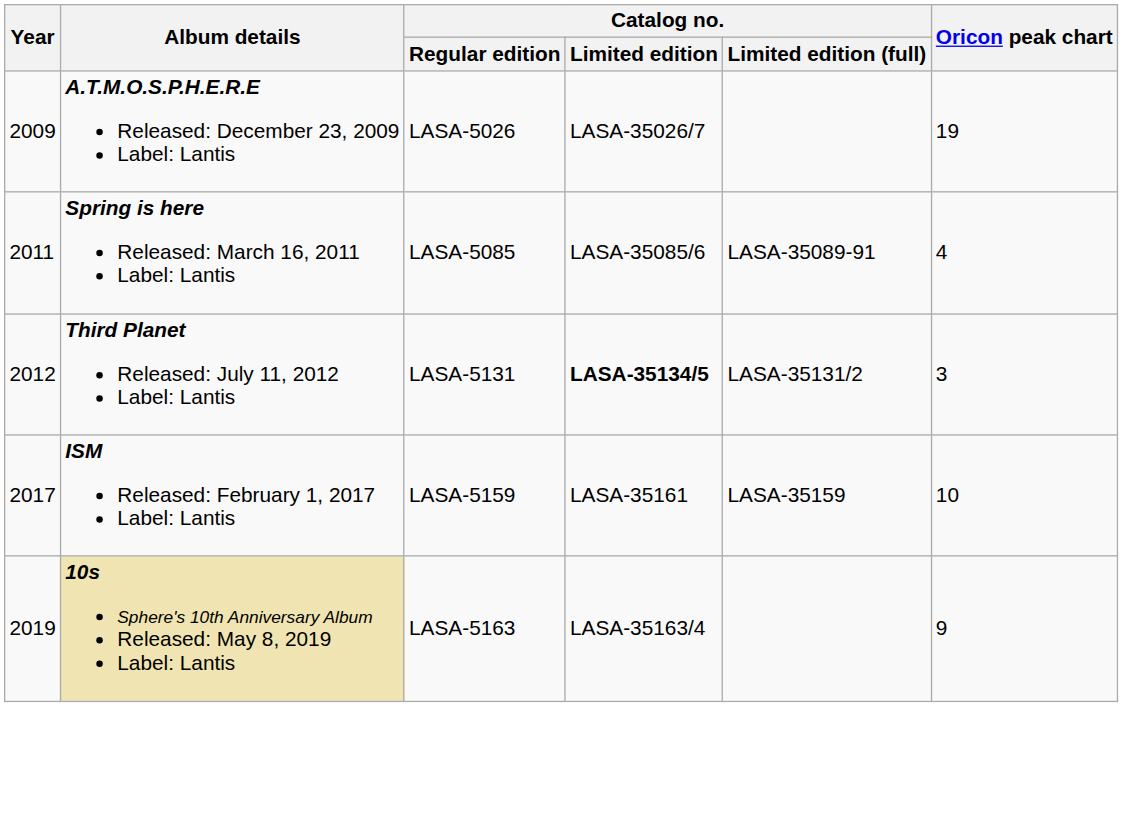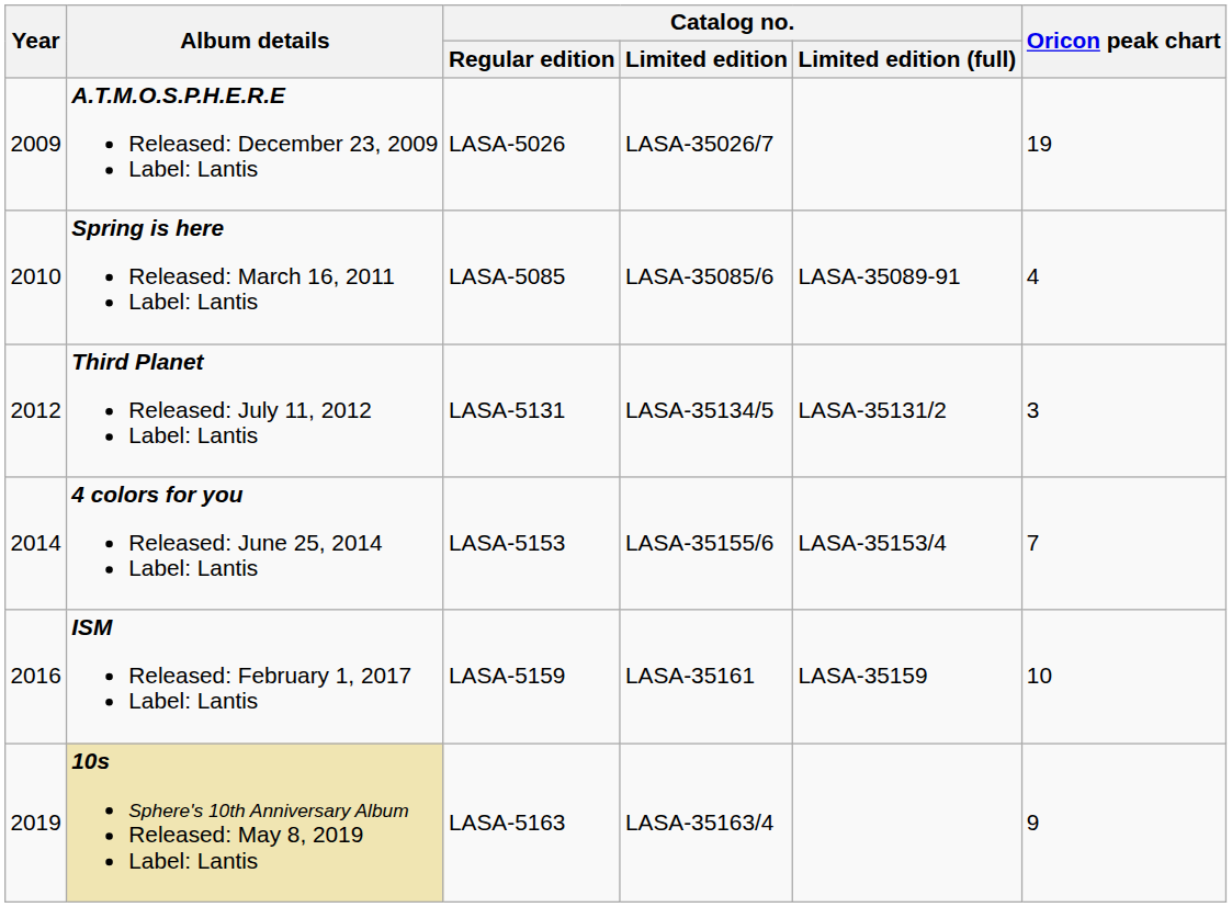 <table class="wikitable" border="1">
 <tr>
 <th rowspan="2">Year</th>
 <th rowspan="2">Album details</th>
 <th colspan="3">Catalog no.</th>
 <th rowspan="2"><a href='#'>Oricon</a> peak chart</th>
 </tr>
 <tr>
 <th>Regular edition</th>
 <th>Limited edition</th>
 <th>Limited edition (full)</th>
 </tr>
 <tr>
 <td>2009</td>
 <td><strong><em>A.T.M.O.S.P.H.E.R.E</em></strong><br><ul><li>Released: December 23, 2009</li><li>Label: Lantis</li></ul></td>
 <td>LASA-5026</td>
 <td>LASA-35026/7</td>
 <td></td>
 <td>19</td>
 </tr>
 <tr>
-<td>2011</td>
+<td>2010</td>
 <td><strong><em>Spring is here</em></strong><br><ul><li>Released: March 16, 2011</li><li>Label: Lantis</li></ul></td>
 <td>LASA-5085</td>
 <td>LASA-35085/6</td>
 <td>LASA-35089-91</td>
 <td>4</td>
 </tr>
 <tr>
 <td>2012</td>
 <td><strong><em>Third Planet</em></strong><br><ul><li>Released: July 11, 2012</li><li>Label: Lantis</li></ul></td>
 <td>LASA-5131</td>
-<td><strong>LASA-35134/5</strong></td>
+<td>LASA-35134/5</td>
 <td>LASA-35131/2</td>
 <td>3</td>
 </tr>
 <tr>
-<td>2017</td>
+<td>2014</td>
+<td><strong><em>4 colors for you</em></strong><br><ul><li>Released: June 25, 2014</li><li>Label: Lantis</li></ul></td>
+<td>LASA-5153</td>
+<td>LASA-35155/6</td>
+<td>LASA-35153/4</td>
+<td>7</td>
+</tr>
+<tr>
+<td>2016</td>
 <td><strong><em>ISM</em></strong><br><ul><li>Released: February 1, 2017</li><li>Label: Lantis</li></ul></td>
 <td>LASA-5159</td>
 <td>LASA-35161</td>
 <td>LASA-35159</td>
 <td>10</td>
 </tr>
 <tr>
 <td>2019</td>
 <td style="background:#F0E5B2;"><strong><em>10s</em></strong><br><ul><li><small><em>Sphere's 10th Anniversary Album</em></small></li><li>Released: May 8, 2019</li><li>Label: Lantis</li></ul></td>
 <td>LASA-5163</td>
 <td>LASA-35163/4</td>
 <td></td>
 <td>9</td>
 </tr>
 </table>
